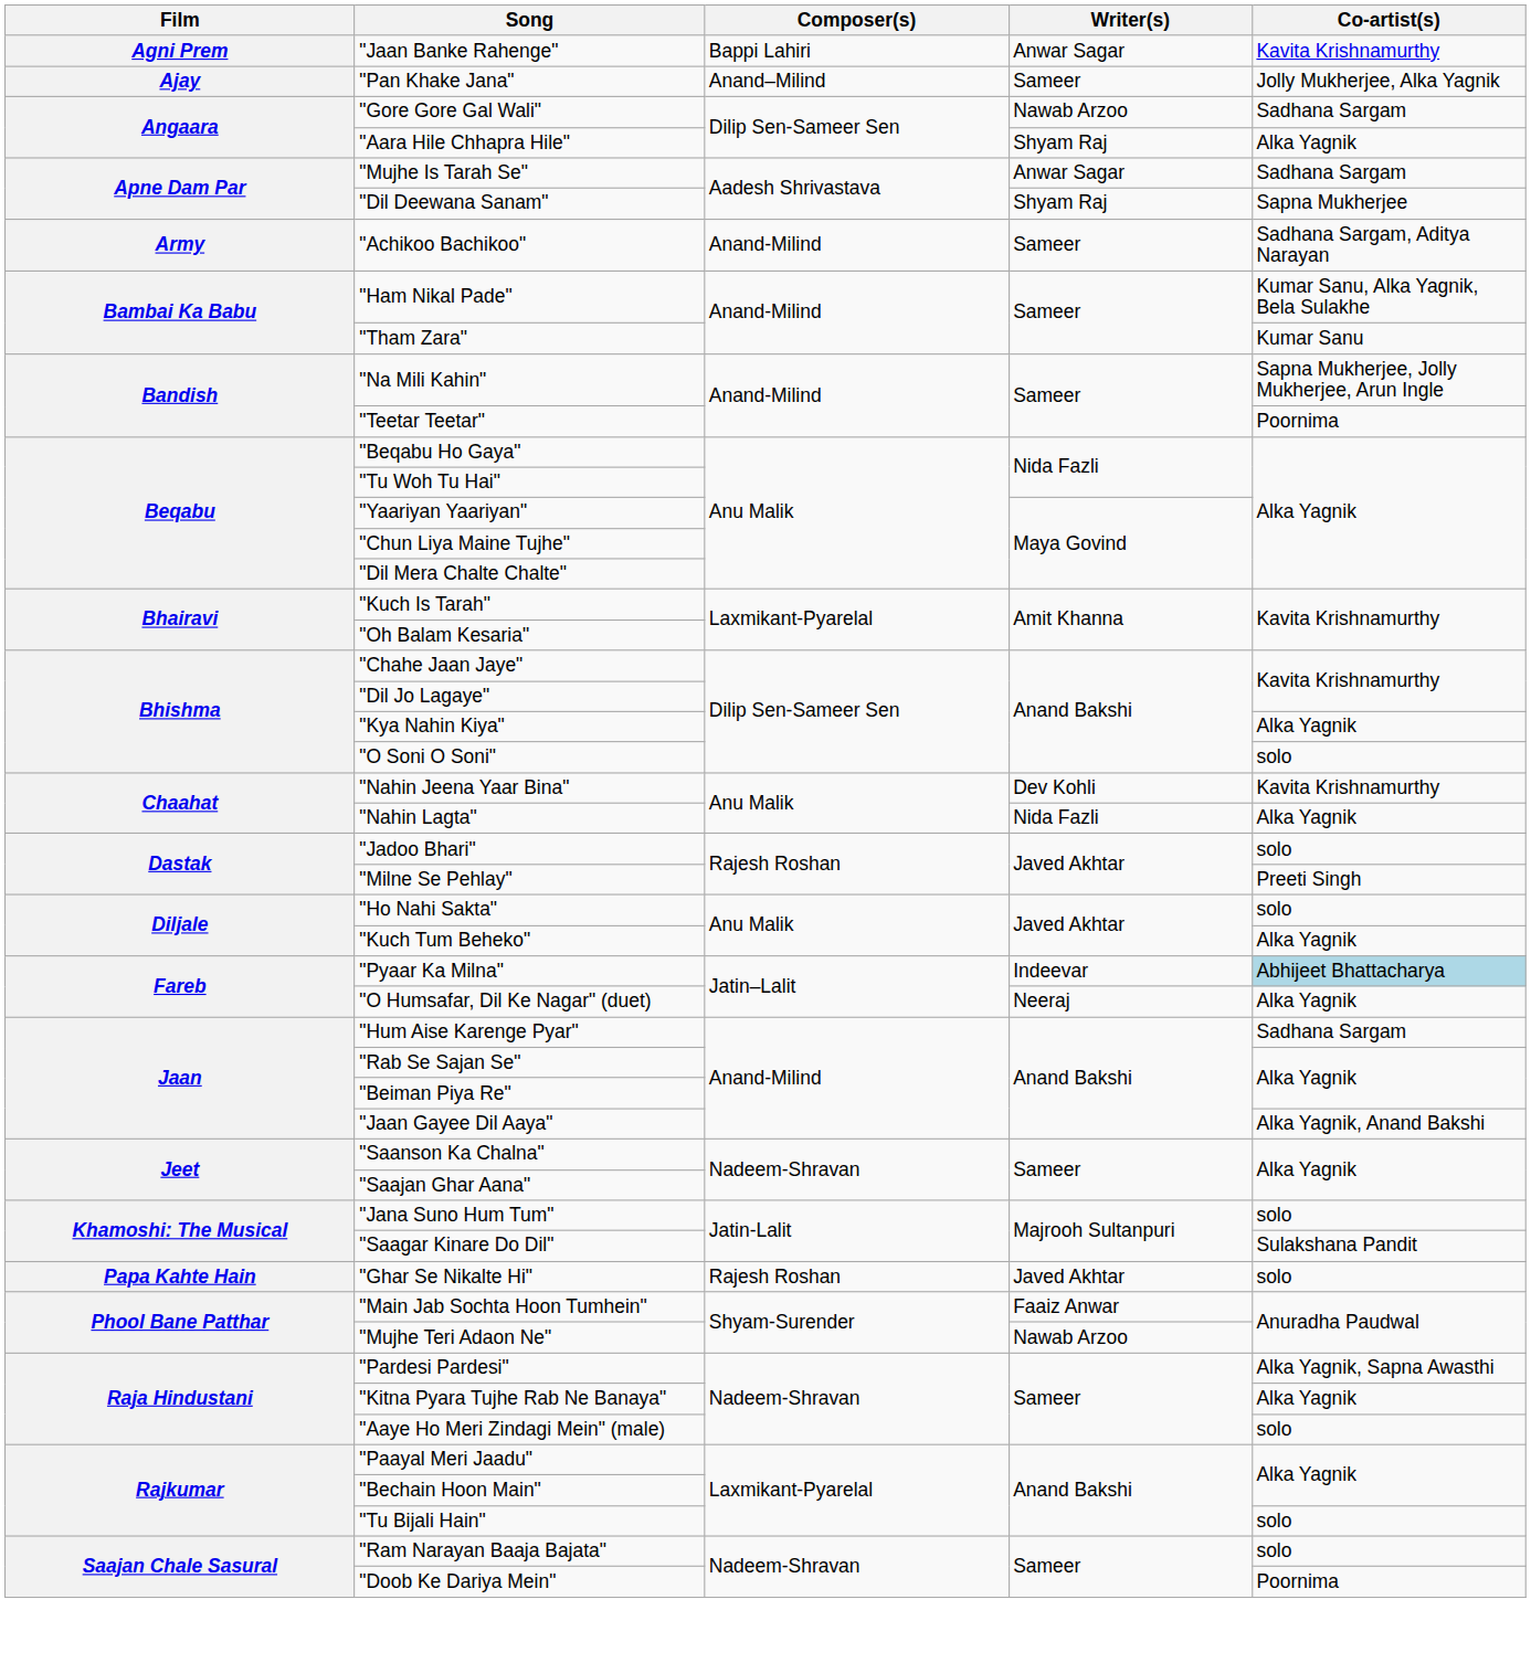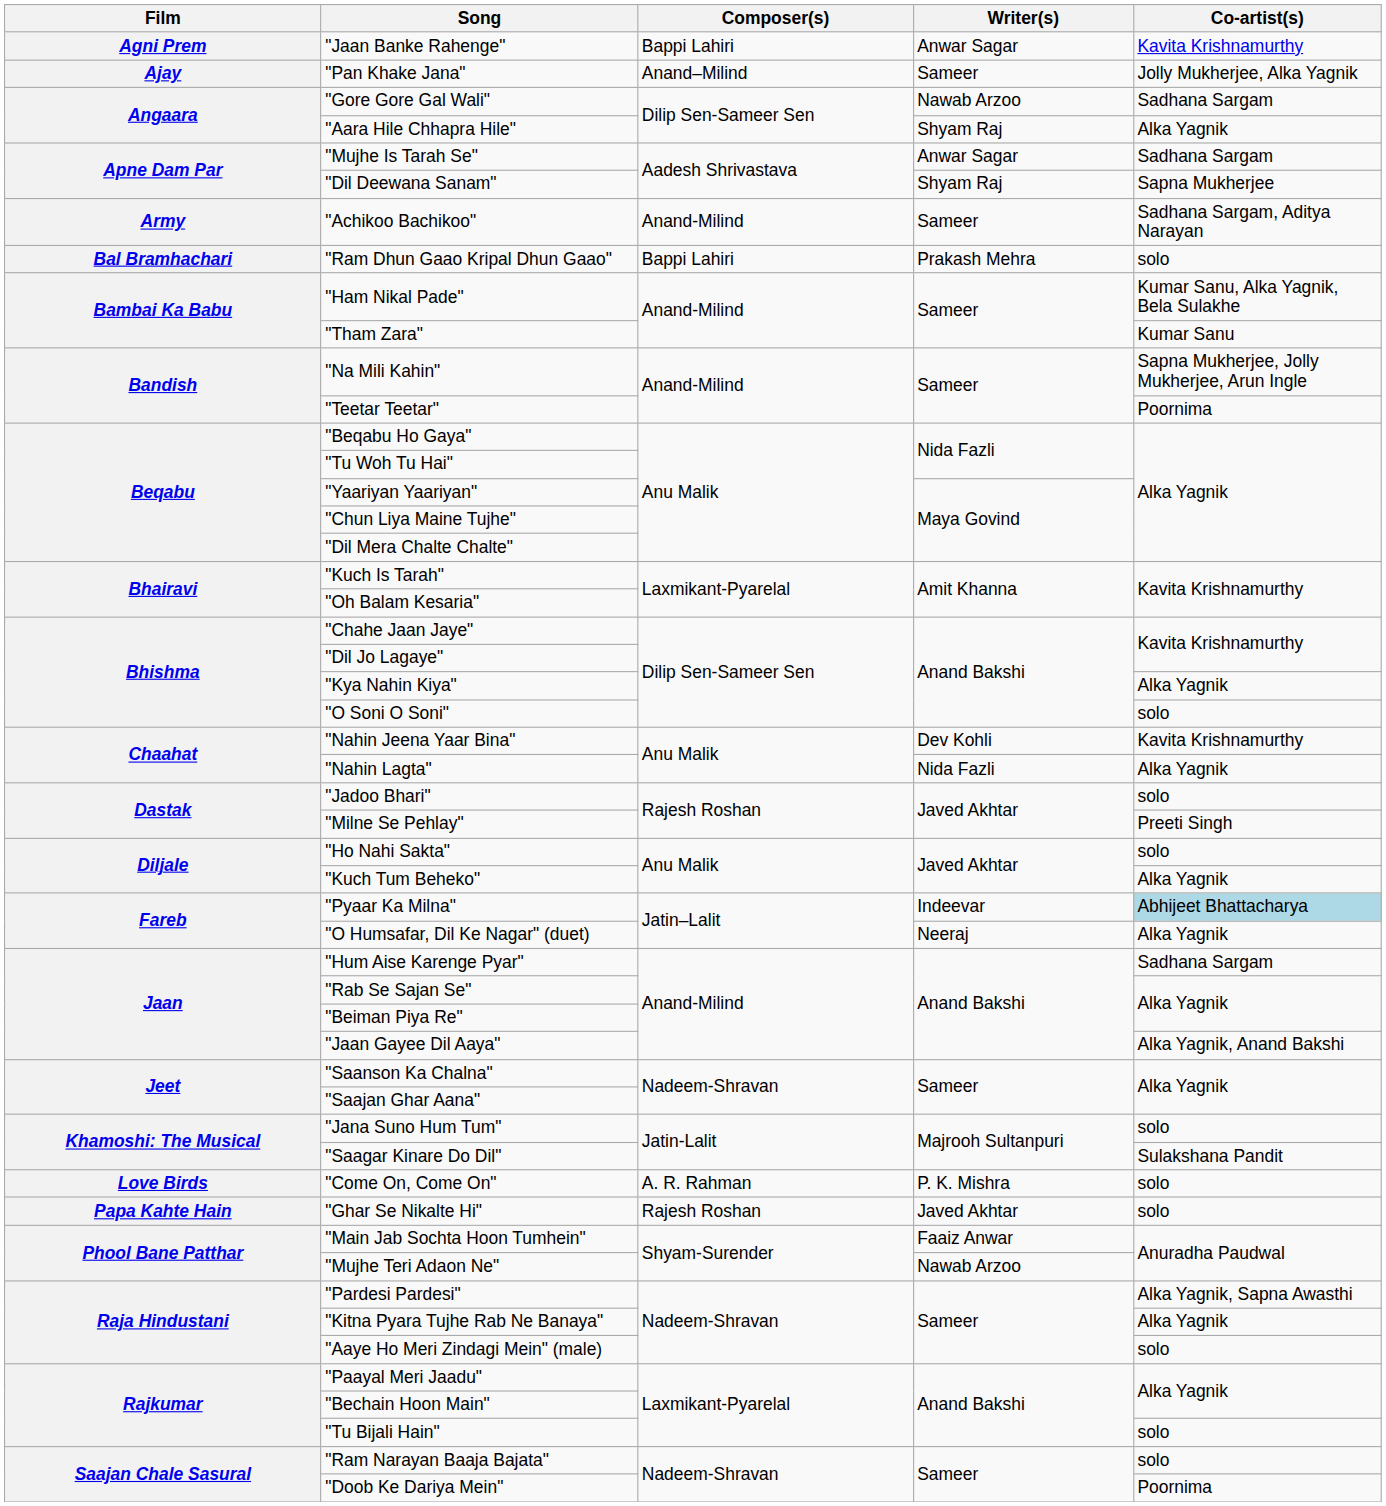 <table class="wikitable plainrowheaders" width="100%" textcolor:#000;">
 <tr>
 <th scope="col" width=23%>Film</th>
 <th scope="col" width=23%>Song</th>
 <th scope="col" width=20%>Composer(s)</th>
 <th scope="col" width=16%>Writer(s)</th>
 <th scope="col" width=18%>Co-artist(s)</th>
 </tr>
 <tr>
 <th><em><a href='#'>Agni Prem</a></em></th>
 <td>"Jaan Banke Rahenge"</td>
 <td>Bappi Lahiri</td>
 <td>Anwar Sagar</td>
 <td><a href='#'>Kavita Krishnamurthy</a></td>
 </tr>
 <tr>
 <th><em><a href='#'>Ajay</a></em></th>
 <td>"Pan Khake Jana"</td>
 <td>Anand–Milind</td>
 <td>Sameer</td>
 <td>Jolly Mukherjee, Alka Yagnik</td>
 </tr>
 <tr>
 <th rowspan=2><em><a href='#'>Angaara</a></em></th>
 <td>"Gore Gore Gal Wali"</td>
 <td rowspan=2>Dilip Sen-Sameer Sen</td>
 <td>Nawab Arzoo</td>
 <td>Sadhana Sargam</td>
 </tr>
 <tr>
 <td>"Aara Hile Chhapra Hile"</td>
 <td>Shyam Raj</td>
 <td>Alka Yagnik</td>
 </tr>
 <tr>
 <th rowspan=2><em><a href='#'>Apne Dam Par</a></em></th>
 <td>"Mujhe Is Tarah Se"</td>
 <td rowspan=2>Aadesh Shrivastava</td>
 <td>Anwar Sagar</td>
 <td>Sadhana Sargam</td>
 </tr>
 <tr>
 <td>"Dil Deewana Sanam"</td>
 <td>Shyam Raj</td>
 <td>Sapna Mukherjee</td>
 </tr>
 <tr>
 <th><em><a href='#'>Army</a></em></th>
 <td>"Achikoo Bachikoo"</td>
 <td>Anand-Milind</td>
 <td>Sameer</td>
 <td>Sadhana Sargam, Aditya Narayan</td>
+</tr>
+<tr>
+<th><em><a href='#'>Bal Bramhachari</a></em></th>
+<td>"Ram Dhun Gaao Kripal Dhun Gaao"</td>
+<td>Bappi Lahiri</td>
+<td>Prakash Mehra</td>
+<td>solo</td>
 </tr>
 <tr>
 <th rowspan=2><em><a href='#'>Bambai Ka Babu</a></em></th>
 <td>"Ham Nikal Pade"</td>
 <td rowspan=2>Anand-Milind</td>
 <td rowspan=2>Sameer</td>
 <td>Kumar Sanu, Alka Yagnik, Bela Sulakhe</td>
 </tr>
 <tr>
 <td>"Tham Zara"</td>
 <td>Kumar Sanu</td>
 </tr>
 <tr>
 <th rowspan=2><em><a href='#'>Bandish</a></em></th>
 <td>"Na Mili Kahin"</td>
 <td rowspan=2>Anand-Milind</td>
 <td rowspan=2>Sameer</td>
 <td>Sapna Mukherjee, Jolly Mukherjee, Arun Ingle</td>
 </tr>
 <tr>
 <td>"Teetar Teetar"</td>
 <td>Poornima</td>
 </tr>
 <tr>
 <th rowspan=5><em><a href='#'>Beqabu</a></em></th>
 <td>"Beqabu Ho Gaya"</td>
 <td rowspan=5>Anu Malik</td>
 <td rowspan=2>Nida Fazli</td>
 <td rowspan=5>Alka Yagnik</td>
 </tr>
 <tr>
 <td>"Tu Woh Tu Hai"</td>
 </tr>
 <tr>
 <td>"Yaariyan Yaariyan"</td>
 <td rowspan=3>Maya Govind</td>
 </tr>
 <tr>
 <td>"Chun Liya Maine Tujhe"</td>
 </tr>
 <tr>
 <td>"Dil Mera Chalte Chalte"</td>
 </tr>
 <tr>
 <th rowspan=2><em><a href='#'>Bhairavi</a></em></th>
 <td>"Kuch Is Tarah"</td>
 <td rowspan=2>Laxmikant-Pyarelal</td>
 <td rowspan=2>Amit Khanna</td>
 <td rowspan=2>Kavita Krishnamurthy</td>
 </tr>
 <tr>
 <td>"Oh Balam Kesaria"</td>
 </tr>
 <tr>
 <th rowspan=4><em><a href='#'>Bhishma</a></em></th>
 <td>"Chahe Jaan Jaye"</td>
 <td rowspan=4>Dilip Sen-Sameer Sen</td>
 <td rowspan=4>Anand Bakshi</td>
 <td rowspan=2>Kavita Krishnamurthy</td>
 </tr>
 <tr>
 <td>"Dil Jo Lagaye"</td>
 </tr>
 <tr>
 <td>"Kya Nahin Kiya"</td>
 <td>Alka Yagnik</td>
 </tr>
 <tr>
 <td>"O Soni O Soni"</td>
 <td>solo</td>
 </tr>
 <tr>
 <th Rowspan=2><em><a href='#'>Chaahat</a></em></th>
 <td>"Nahin Jeena Yaar Bina"</td>
 <td rowspan=2>Anu Malik</td>
 <td>Dev Kohli</td>
 <td>Kavita Krishnamurthy</td>
 </tr>
 <tr>
 <td>"Nahin Lagta"</td>
 <td>Nida Fazli</td>
 <td>Alka Yagnik</td>
 </tr>
 <tr>
 <th rowspan=2><em><a href='#'>Dastak</a></em></th>
 <td>"Jadoo Bhari"</td>
 <td rowspan=2>Rajesh Roshan</td>
 <td rowspan=2>Javed Akhtar</td>
 <td>solo</td>
 </tr>
 <tr>
 <td>"Milne Se Pehlay"</td>
 <td>Preeti Singh</td>
 </tr>
 <tr>
 <th Rowspan=2><em><a href='#'>Diljale</a></em></th>
 <td>"Ho Nahi Sakta"</td>
 <td rowspan=2>Anu Malik</td>
 <td rowspan=2>Javed Akhtar</td>
 <td>solo</td>
 </tr>
 <tr>
 <td>"Kuch Tum Beheko"</td>
 <td>Alka Yagnik</td>
 </tr>
 <tr>
 <th rowspan=2><em><a href='#'>Fareb</a></em></th>
 <td>"Pyaar Ka Milna"</td>
 <td rowspan=2>Jatin–Lalit</td>
 <td>Indeevar</td>
 <td style="background: lightblue;">Abhijeet Bhattacharya</td>
 </tr>
 <tr>
 <td>"O Humsafar, Dil Ke Nagar" (duet)</td>
 <td>Neeraj</td>
 <td>Alka Yagnik</td>
 </tr>
 <tr>
 <th Rowspan=4><em><a href='#'>Jaan</a></em></th>
 <td>"Hum Aise Karenge Pyar"</td>
 <td rowspan=4>Anand-Milind</td>
 <td rowspan=4>Anand Bakshi</td>
 <td>Sadhana Sargam</td>
 </tr>
 <tr>
 <td>"Rab Se Sajan Se"</td>
 <td rowspan=2>Alka Yagnik</td>
 </tr>
 <tr>
 <td>"Beiman Piya Re"</td>
 </tr>
 <tr>
 <td>"Jaan Gayee Dil Aaya"</td>
 <td>Alka Yagnik, Anand Bakshi</td>
 </tr>
 <tr>
 <th Rowspan=2><em><a href='#'>Jeet</a></em></th>
 <td>"Saanson Ka Chalna"</td>
 <td rowspan=2>Nadeem-Shravan</td>
 <td rowspan=2>Sameer</td>
 <td rowspan=2>Alka Yagnik</td>
 </tr>
 <tr>
 <td>"Saajan Ghar Aana"</td>
 </tr>
 <tr>
 <th Rowspan=2><em><a href='#'>Khamoshi: The Musical</a></em></th>
 <td>"Jana Suno Hum Tum"</td>
 <td rowspan=2>Jatin-Lalit</td>
 <td rowspan=2>Majrooh Sultanpuri</td>
 <td>solo</td>
 </tr>
 <tr>
 <td>"Saagar Kinare Do Dil"</td>
 <td>Sulakshana Pandit</td>
 </tr>
 <tr>
+<th><em><a href='#'>Love Birds</a></em></th>
+<td>"Come On, Come On"</td>
+<td>A. R. Rahman</td>
+<td>P. K. Mishra</td>
+<td>solo</td>
+</tr>
+<tr>
 <th Rowspan=1><em><a href='#'>Papa Kahte Hain</a></em></th>
 <td>"Ghar Se Nikalte Hi"</td>
 <td>Rajesh Roshan</td>
 <td>Javed Akhtar</td>
 <td>solo</td>
 </tr>
 <tr>
 <th rowspan=2><em><a href='#'>Phool Bane Patthar</a></em></th>
 <td>"Main Jab Sochta Hoon Tumhein"</td>
 <td rowspan=2>Shyam-Surender</td>
 <td>Faaiz Anwar</td>
 <td rowspan=2>Anuradha Paudwal</td>
 </tr>
 <tr>
 <td>"Mujhe Teri Adaon Ne"</td>
 <td>Nawab Arzoo</td>
 </tr>
 <tr>
 <th rowspan=3><em><a href='#'>Raja Hindustani</a></em></th>
 <td>"Pardesi Pardesi"</td>
 <td rowspan=3>Nadeem-Shravan</td>
 <td rowspan=3>Sameer</td>
 <td>Alka Yagnik, Sapna Awasthi</td>
 </tr>
 <tr>
 <td>"Kitna Pyara Tujhe Rab Ne Banaya"</td>
 <td>Alka Yagnik</td>
 </tr>
 <tr>
 <td>"Aaye Ho Meri Zindagi Mein" (male)</td>
 <td>solo</td>
 </tr>
 <tr>
 <th rowspan=3><em><a href='#'>Rajkumar</a></em></th>
 <td>"Paayal Meri Jaadu"</td>
 <td rowspan=3>Laxmikant-Pyarelal</td>
 <td rowspan=3>Anand Bakshi</td>
 <td rowspan=2>Alka Yagnik</td>
 </tr>
 <tr>
 <td>"Bechain Hoon Main"</td>
 </tr>
 <tr>
 <td>"Tu Bijali Hain"</td>
 <td>solo</td>
 </tr>
 <tr>
 <th rowspan=2><em><a href='#'>Saajan Chale Sasural</a></em></th>
 <td>"Ram Narayan Baaja Bajata"</td>
 <td rowspan=2>Nadeem-Shravan</td>
 <td rowspan=2>Sameer</td>
 <td>solo</td>
 </tr>
 <tr>
 <td>"Doob Ke Dariya Mein"</td>
 <td>Poornima</td>
 </tr>
 <tr>
 </tr>
 </table>
